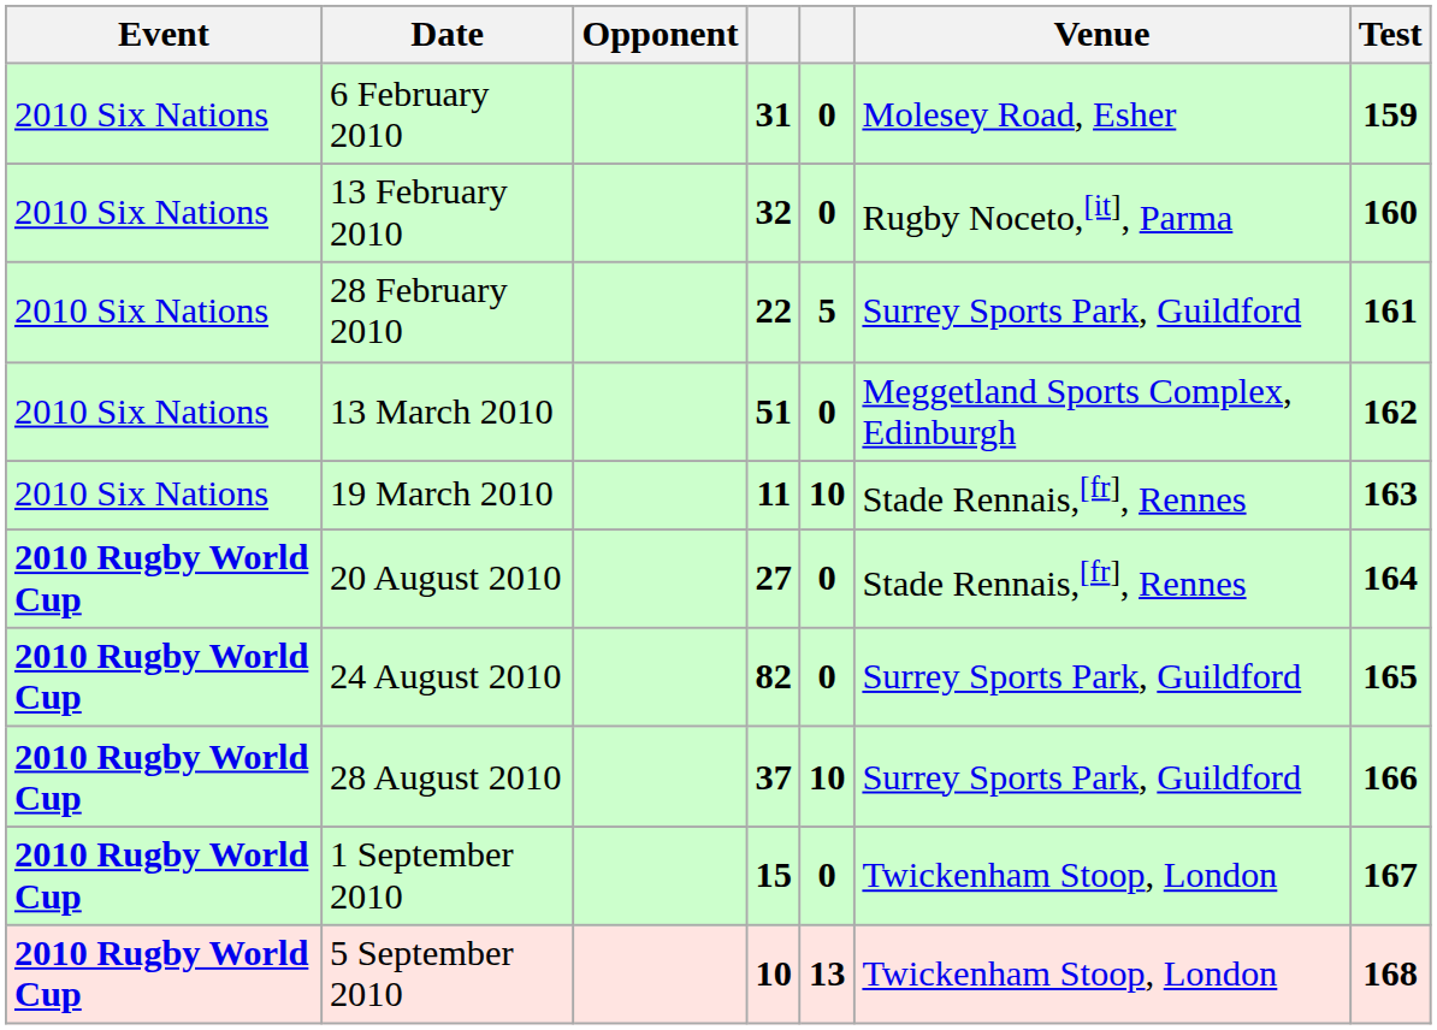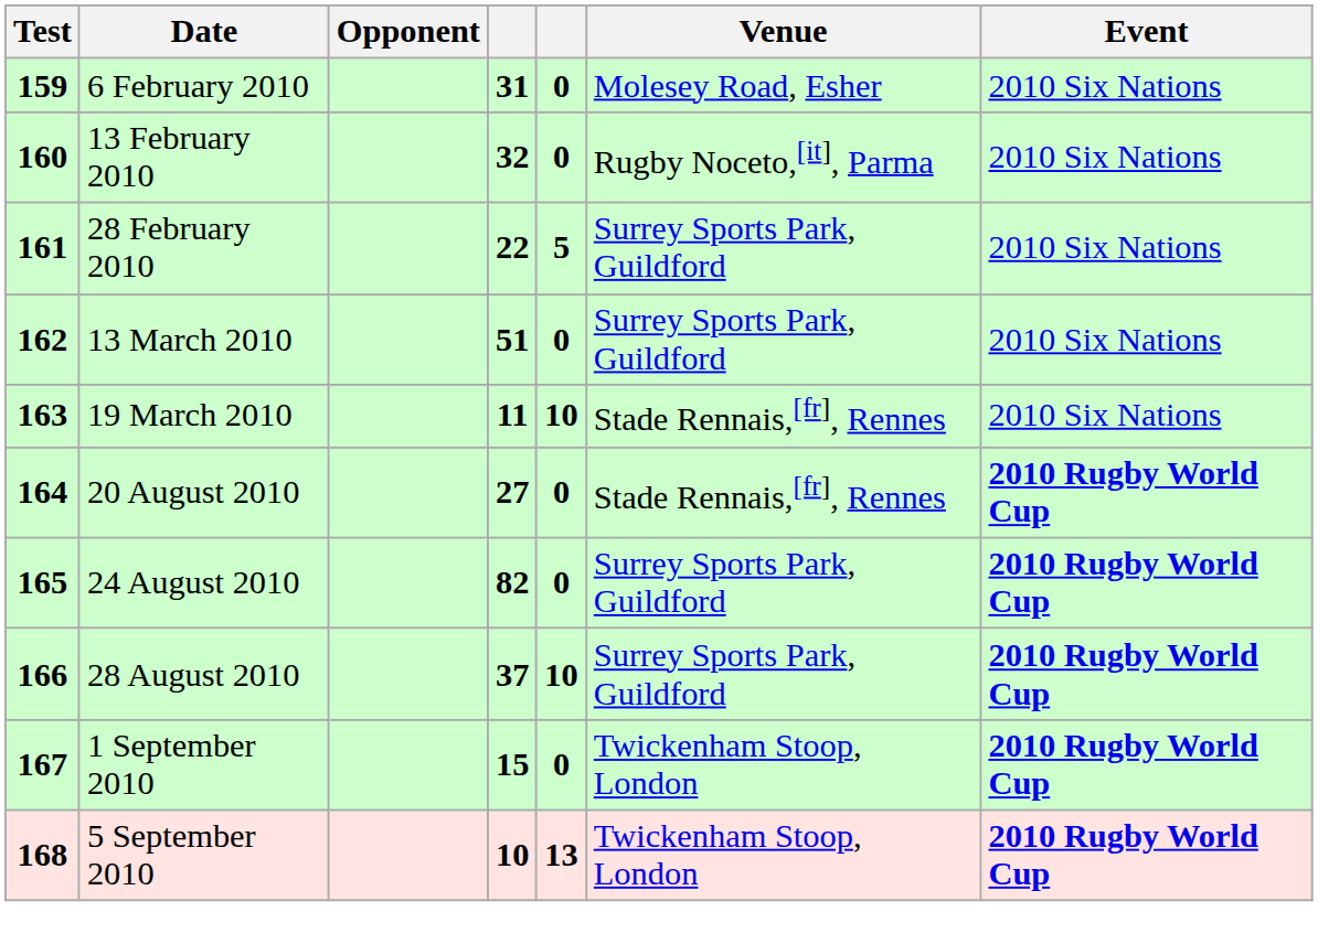 <table class="wikitable sortable" style="width:100%">
 <tr>
-<th>Event</th>
+<th>Test</th>
 <th>Date</th>
 <th>Opponent</th>
 <th></th>
 <th></th>
 <th>Venue</th>
-<th>Test</th>
+<th>Event</th>
 </tr>
 <tr bgcolor=#ccffcc>
-<td><a href='#'>2010 Six Nations</a></td>
+<td align="center"><strong>159</strong></td>
 <td>6 February 2010</td>
 <td></td>
 <td align="center"><strong>31</strong></td>
 <td align="center"><strong>0</strong></td>
 <td><a href='#'>Molesey Road</a>, <a href='#'>Esher</a></td>
-<td align="center"><strong>159</strong></td>
+<td><a href='#'>2010 Six Nations</a></td>
 </tr>
 <tr bgcolor=#ccffcc>
-<td><a href='#'>2010 Six Nations</a></td>
+<td align="center"><strong>160</strong></td>
 <td>13 February 2010</td>
 <td></td>
 <td align="center"><strong>32</strong></td>
 <td align="center"><strong>0</strong></td>
 <td>Rugby Noceto,<sup><a href='#'>[it</a>]</sup>, <a href='#'>Parma</a></td>
-<td align="center"><strong>160</strong></td>
+<td><a href='#'>2010 Six Nations</a></td>
 </tr>
 <tr bgcolor=#ccffcc>
-<td><a href='#'>2010 Six Nations</a></td>
+<td align="center"><strong>161</strong></td>
 <td>28 February 2010</td>
 <td></td>
 <td align="center"><strong>22</strong></td>
 <td align="center"><strong>5</strong></td>
 <td><a href='#'>Surrey Sports Park</a>, <a href='#'>Guildford</a></td>
-<td align="center"><strong>161</strong></td>
+<td><a href='#'>2010 Six Nations</a></td>
 </tr>
 <tr bgcolor=#ccffcc>
-<td><a href='#'>2010 Six Nations</a></td>
+<td align="center"><strong>162</strong></td>
 <td>13 March 2010</td>
 <td></td>
 <td align="center"><strong>51</strong></td>
 <td align="center"><strong>0</strong></td>
-<td><a href='#'>Meggetland Sports Complex</a>, <a href='#'>Edinburgh</a></td>
-<td align="center"><strong>162</strong></td>
+<td><a href='#'>Surrey Sports Park</a>, <a href='#'>Guildford</a></td>
+<td><a href='#'>2010 Six Nations</a></td>
 </tr>
 <tr bgcolor=#ccffcc>
-<td><a href='#'>2010 Six Nations</a></td>
+<td align="center"><strong>163</strong></td>
 <td>19 March 2010</td>
 <td></td>
 <td align="center"><strong>11</strong></td>
 <td align="center"><strong>10</strong></td>
 <td>Stade Rennais,<sup><a href='#'>[fr</a>]</sup>, <a href='#'>Rennes</a></td>
-<td align="center"><strong>163</strong></td>
+<td><a href='#'>2010 Six Nations</a></td>
 </tr>
 <tr bgcolor=#ccffcc>
-<td><strong><a href='#'>2010 Rugby World Cup</a></strong></td>
+<td align="center"><strong>164</strong></td>
 <td>20 August 2010</td>
 <td></td>
 <td align="center"><strong>27</strong></td>
 <td align="center"><strong>0</strong></td>
 <td>Stade Rennais,<sup><a href='#'>[fr</a>]</sup>, <a href='#'>Rennes</a></td>
-<td align="center"><strong>164</strong></td>
+<td><strong><a href='#'>2010 Rugby World Cup</a></strong></td>
 </tr>
 <tr bgcolor=#ccffcc>
-<td><strong><a href='#'>2010 Rugby World Cup</a></strong></td>
+<td align="center"><strong>165</strong></td>
 <td>24 August 2010</td>
 <td></td>
 <td align="center"><strong>82</strong></td>
 <td align="center"><strong>0</strong></td>
 <td><a href='#'>Surrey Sports Park</a>, <a href='#'>Guildford</a></td>
-<td align="center"><strong>165</strong></td>
+<td><strong><a href='#'>2010 Rugby World Cup</a></strong></td>
 </tr>
 <tr bgcolor=#ccffcc>
-<td><strong><a href='#'>2010 Rugby World Cup</a></strong></td>
+<td align="center"><strong>166</strong></td>
 <td>28 August 2010</td>
 <td></td>
 <td align="center"><strong>37</strong></td>
 <td align="center"><strong>10</strong></td>
 <td><a href='#'>Surrey Sports Park</a>, <a href='#'>Guildford</a></td>
-<td align="center"><strong>166</strong></td>
+<td><strong><a href='#'>2010 Rugby World Cup</a></strong></td>
 </tr>
 <tr bgcolor=#ccffcc>
-<td><strong><a href='#'>2010 Rugby World Cup</a></strong></td>
+<td align="center"><strong>167</strong></td>
 <td>1 September 2010</td>
 <td></td>
 <td align="center"><strong>15</strong></td>
 <td align="center"><strong>0</strong></td>
 <td><a href='#'>Twickenham Stoop</a>, <a href='#'>London</a></td>
-<td align="center"><strong>167</strong></td>
+<td><strong><a href='#'>2010 Rugby World Cup</a></strong></td>
 </tr>
 <tr bgcolor=#ffe4e1>
-<td><strong><a href='#'>2010 Rugby World Cup</a></strong> </td>
+<td align="center"><strong>168</strong></td>
 <td>5 September 2010</td>
 <td></td>
 <td align="center"><strong>10</strong></td>
 <td align="center"><strong>13</strong></td>
 <td><a href='#'>Twickenham Stoop</a>, <a href='#'>London</a></td>
-<td align="center"><strong>168</strong></td>
+<td><strong><a href='#'>2010 Rugby World Cup</a></strong> </td>
 </tr>
 </table>
